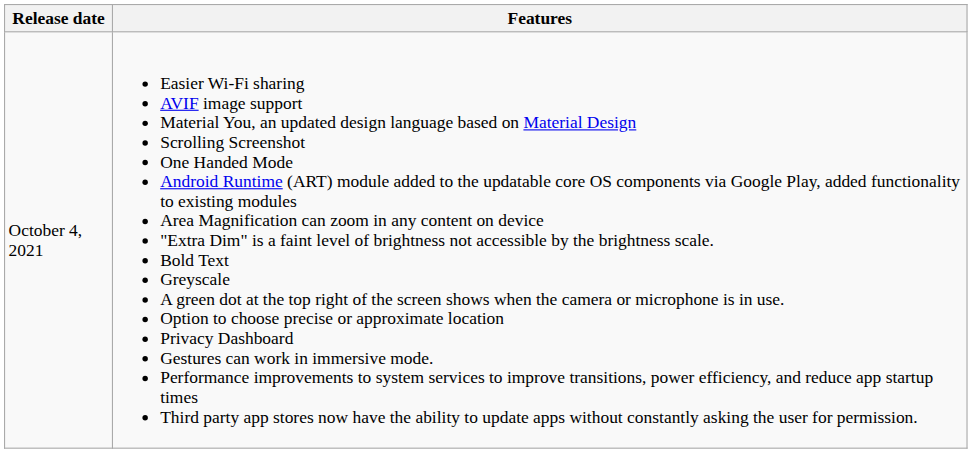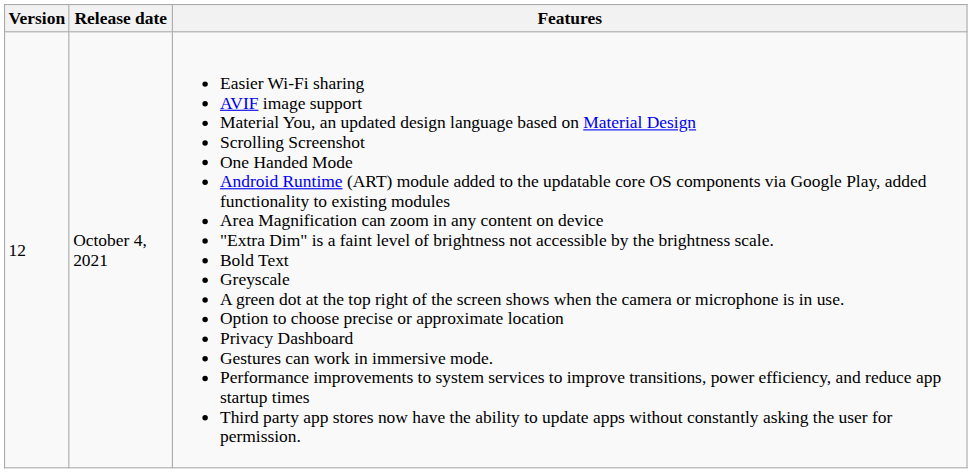 <table class="wikitable" style="width:100%;">
 <tr>
+<th style="width:2%;">Version</th>
 <th style="width:11%;">Release date</th>
 <th style="width:87%;">Features</th>
 </tr>
 <tr>
+<td>12</td>
 <td>October 4, 2021</td>
 <td><br><ul><li>Easier Wi-Fi sharing</li><li><a href='#'>AVIF</a> image support</li><li>Material You, an updated design language based on <a href='#'>Material Design</a></li><li>Scrolling Screenshot</li><li>One Handed Mode</li><li><a href='#'>Android Runtime</a> (ART) module added to the updatable core OS components via Google Play, added functionality to existing modules</li><li>Area Magnification can zoom in any content on device</li><li>"Extra Dim" is a faint level of brightness not accessible by the brightness scale.</li><li>Bold Text</li><li>Greyscale</li><li>A green dot at the top right of the screen shows when the camera or microphone is in use.</li><li>Option to choose precise or approximate location</li><li>Privacy Dashboard</li><li>Gestures can work in immersive mode.</li><li>Performance improvements to system services to improve transitions, power efficiency, and reduce app startup times</li><li>Third party app stores now have the ability to update apps without constantly asking the user for permission.</li></ul></td>
 </tr>
 </table>
